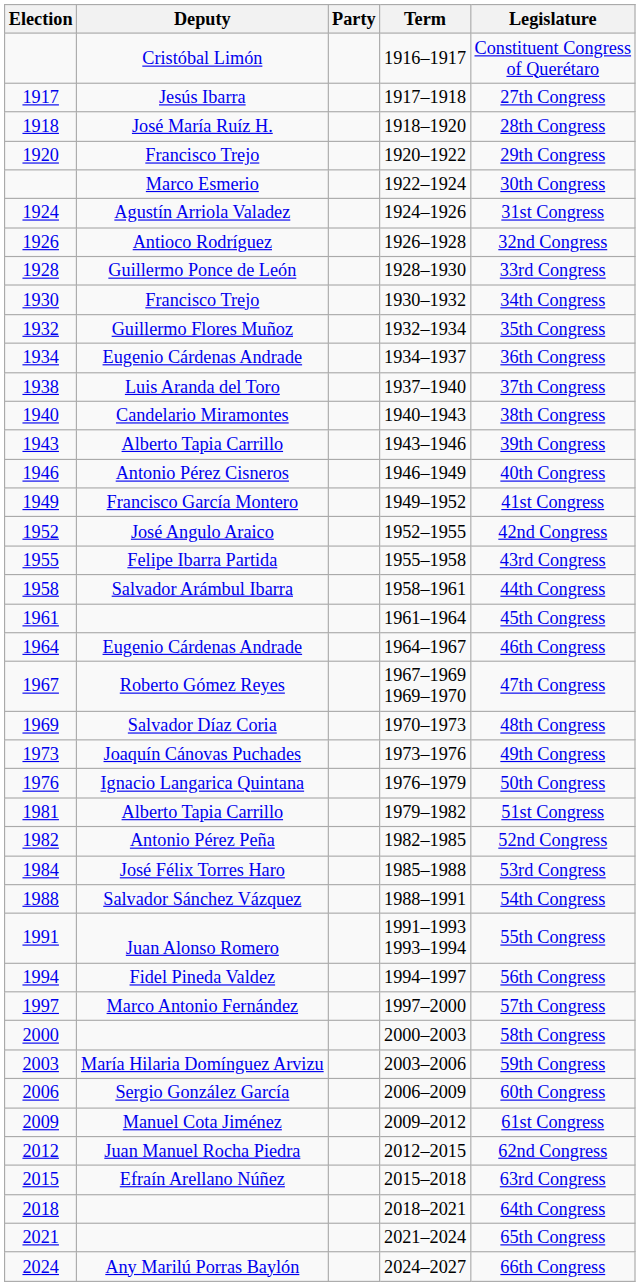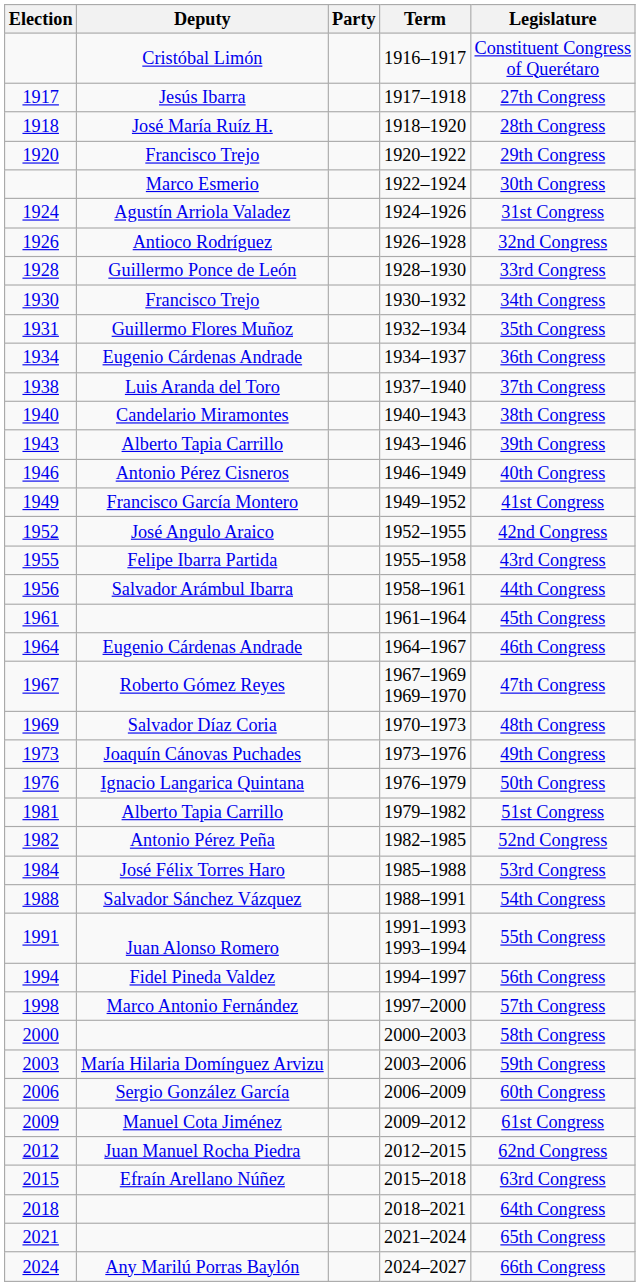 <table class="wikitable sortable" style="text-align: center">
 <tr>
 <th>Election</th>
 <th class="unsortable">Deputy</th>
 <th class="unsortable">Party</th>
 <th class="unsortable">Term</th>
 <th class="unsortable">Legislature</th>
 </tr>
 <tr>
 <td></td>
 <td><a href='#'>Cristóbal Limón</a></td>
 <td></td>
 <td>1916–1917</td>
 <td><a href='#'>Constituent Congress<br>of Querétaro</a></td>
 </tr>
 <tr>
 <td><a href='#'>1917</a></td>
 <td><a href='#'>Jesús Ibarra</a></td>
 <td></td>
 <td>1917–1918</td>
 <td><a href='#'>27th Congress</a></td>
 </tr>
 <tr>
 <td><a href='#'>1918</a></td>
 <td><a href='#'>José María Ruíz H.</a></td>
 <td></td>
 <td>1918–1920</td>
 <td><a href='#'>28th Congress</a></td>
 </tr>
 <tr>
 <td><a href='#'>1920</a></td>
 <td><a href='#'>Francisco Trejo</a></td>
 <td></td>
 <td>1920–1922</td>
 <td><a href='#'>29th Congress</a></td>
 </tr>
 <tr>
 <td></td>
 <td><a href='#'>Marco Esmerio</a></td>
 <td></td>
 <td>1922–1924</td>
 <td><a href='#'>30th Congress</a></td>
 </tr>
 <tr>
 <td><a href='#'>1924</a></td>
 <td><a href='#'>Agustín Arriola Valadez</a></td>
 <td></td>
 <td>1924–1926</td>
 <td><a href='#'>31st Congress</a></td>
 </tr>
 <tr>
 <td><a href='#'>1926</a></td>
 <td><a href='#'>Antioco Rodríguez</a></td>
 <td></td>
 <td>1926–1928</td>
 <td><a href='#'>32nd Congress</a></td>
 </tr>
 <tr>
 <td><a href='#'>1928</a></td>
 <td><a href='#'>Guillermo Ponce de León</a></td>
 <td></td>
 <td>1928–1930</td>
 <td><a href='#'>33rd Congress</a></td>
 </tr>
 <tr>
 <td><a href='#'>1930</a></td>
 <td><a href='#'>Francisco Trejo</a></td>
 <td></td>
 <td>1930–1932</td>
 <td><a href='#'>34th Congress</a></td>
 </tr>
 <tr>
-<td><a href='#'>1932</a></td>
+<td><a href='#'>1931</a></td>
 <td><a href='#'>Guillermo Flores Muñoz</a></td>
 <td></td>
 <td>1932–1934</td>
 <td><a href='#'>35th Congress</a></td>
 </tr>
 <tr>
 <td><a href='#'>1934</a></td>
 <td><a href='#'>Eugenio Cárdenas Andrade</a></td>
 <td></td>
 <td>1934–1937</td>
 <td><a href='#'>36th Congress</a></td>
 </tr>
 <tr>
 <td><a href='#'>1938</a></td>
 <td><a href='#'>Luis Aranda del Toro</a></td>
 <td></td>
 <td>1937–1940</td>
 <td><a href='#'>37th Congress</a></td>
 </tr>
 <tr>
 <td><a href='#'>1940</a></td>
 <td><a href='#'>Candelario Miramontes</a></td>
 <td></td>
 <td>1940–1943</td>
 <td><a href='#'>38th Congress</a></td>
 </tr>
 <tr>
 <td><a href='#'>1943</a></td>
 <td><a href='#'>Alberto Tapia Carrillo</a></td>
 <td></td>
 <td>1943–1946</td>
 <td><a href='#'>39th Congress</a></td>
 </tr>
 <tr>
 <td><a href='#'>1946</a></td>
 <td><a href='#'>Antonio Pérez Cisneros</a></td>
 <td></td>
 <td>1946–1949</td>
 <td><a href='#'>40th Congress</a></td>
 </tr>
 <tr>
 <td><a href='#'>1949</a></td>
 <td><a href='#'>Francisco García Montero</a></td>
 <td></td>
 <td>1949–1952</td>
 <td><a href='#'>41st Congress</a></td>
 </tr>
 <tr>
 <td><a href='#'>1952</a></td>
 <td><a href='#'>José Angulo Araico</a></td>
 <td></td>
 <td>1952–1955</td>
 <td><a href='#'>42nd Congress</a></td>
 </tr>
 <tr>
 <td><a href='#'>1955</a></td>
 <td><a href='#'>Felipe Ibarra Partida</a></td>
 <td></td>
 <td>1955–1958</td>
 <td><a href='#'>43rd Congress</a></td>
 </tr>
 <tr>
-<td><a href='#'>1958</a></td>
+<td><a href='#'>1956</a></td>
 <td><a href='#'>Salvador Arámbul Ibarra</a></td>
 <td></td>
 <td>1958–1961</td>
 <td><a href='#'>44th Congress</a></td>
 </tr>
 <tr>
 <td><a href='#'>1961</a></td>
 <td></td>
 <td></td>
 <td>1961–1964</td>
 <td><a href='#'>45th Congress</a></td>
 </tr>
 <tr>
 <td><a href='#'>1964</a></td>
 <td><a href='#'>Eugenio Cárdenas Andrade</a></td>
 <td></td>
 <td>1964–1967</td>
 <td><a href='#'>46th Congress</a></td>
 </tr>
 <tr>
 <td><a href='#'>1967</a></td>
 <td><a href='#'>Roberto Gómez Reyes</a><br> </td>
 <td></td>
 <td>1967–1969<br>1969–1970</td>
 <td><a href='#'>47th Congress</a></td>
 </tr>
 <tr>
 <td><a href='#'>1969</a></td>
 <td><a href='#'>Salvador Díaz Coria</a></td>
 <td></td>
 <td>1970–1973</td>
 <td><a href='#'>48th Congress</a></td>
 </tr>
 <tr>
 <td><a href='#'>1973</a></td>
 <td><a href='#'>Joaquín Cánovas Puchades</a></td>
 <td></td>
 <td>1973–1976</td>
 <td><a href='#'>49th Congress</a></td>
 </tr>
 <tr>
 <td><a href='#'>1976</a></td>
 <td><a href='#'>Ignacio Langarica Quintana</a></td>
 <td></td>
 <td>1976–1979</td>
 <td><a href='#'>50th Congress</a></td>
 </tr>
 <tr>
 <td><a href='#'>1981</a></td>
 <td><a href='#'>Alberto Tapia Carrillo</a></td>
 <td></td>
 <td>1979–1982</td>
 <td><a href='#'>51st Congress</a></td>
 </tr>
 <tr>
 <td><a href='#'>1982</a></td>
 <td><a href='#'>Antonio Pérez Peña</a></td>
 <td></td>
 <td>1982–1985</td>
 <td><a href='#'>52nd Congress</a></td>
 </tr>
 <tr>
 <td><a href='#'>1984</a></td>
 <td><a href='#'>José Félix Torres Haro</a></td>
 <td></td>
 <td>1985–1988</td>
 <td><a href='#'>53rd Congress</a></td>
 </tr>
 <tr>
 <td><a href='#'>1988</a></td>
 <td><a href='#'>Salvador Sánchez Vázquez</a></td>
 <td></td>
 <td>1988–1991</td>
 <td><a href='#'>54th Congress</a></td>
 </tr>
 <tr>
 <td><a href='#'>1991</a></td>
 <td><br><a href='#'>Juan Alonso Romero</a></td>
 <td></td>
 <td>1991–1993<br>1993–1994</td>
 <td><a href='#'>55th Congress</a></td>
 </tr>
 <tr>
 <td><a href='#'>1994</a></td>
 <td><a href='#'>Fidel Pineda Valdez</a></td>
 <td></td>
 <td>1994–1997</td>
 <td><a href='#'>56th Congress</a></td>
 </tr>
 <tr>
-<td><a href='#'>1997</a></td>
+<td><a href='#'>1998</a></td>
 <td><a href='#'>Marco Antonio Fernández</a></td>
 <td></td>
 <td>1997–2000</td>
 <td><a href='#'>57th Congress</a></td>
 </tr>
 <tr>
 <td><a href='#'>2000</a></td>
 <td></td>
 <td></td>
 <td>2000–2003</td>
 <td><a href='#'>58th Congress</a></td>
 </tr>
 <tr>
 <td><a href='#'>2003</a></td>
 <td><a href='#'>María Hilaria Domínguez Arvizu</a></td>
 <td></td>
 <td>2003–2006</td>
 <td><a href='#'>59th Congress</a></td>
 </tr>
 <tr>
 <td><a href='#'>2006</a></td>
 <td><a href='#'>Sergio González García</a></td>
 <td></td>
 <td>2006–2009</td>
 <td><a href='#'>60th Congress</a></td>
 </tr>
 <tr>
 <td><a href='#'>2009</a></td>
 <td><a href='#'>Manuel Cota Jiménez</a></td>
 <td></td>
 <td>2009–2012</td>
 <td><a href='#'>61st Congress</a></td>
 </tr>
 <tr>
 <td><a href='#'>2012</a></td>
 <td><a href='#'>Juan Manuel Rocha Piedra</a></td>
 <td></td>
 <td>2012–2015</td>
 <td><a href='#'>62nd Congress</a></td>
 </tr>
 <tr>
 <td><a href='#'>2015</a></td>
 <td><a href='#'>Efraín Arellano Núñez</a></td>
 <td></td>
 <td>2015–2018</td>
 <td><a href='#'>63rd Congress</a></td>
 </tr>
 <tr>
 <td><a href='#'>2018</a></td>
 <td></td>
 <td></td>
 <td>2018–2021</td>
 <td><a href='#'>64th Congress</a></td>
 </tr>
 <tr>
 <td><a href='#'>2021</a></td>
 <td></td>
 <td></td>
 <td>2021–2024</td>
 <td><a href='#'>65th Congress</a></td>
 </tr>
 <tr>
 <td><a href='#'>2024</a></td>
 <td><a href='#'>Any Marilú Porras Baylón</a></td>
 <td></td>
 <td>2024–2027</td>
 <td><a href='#'>66th Congress</a></td>
 </tr>
 </table>
